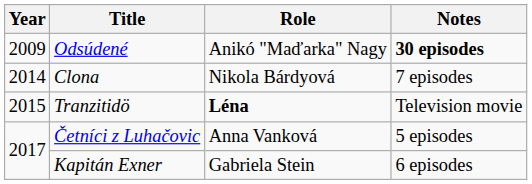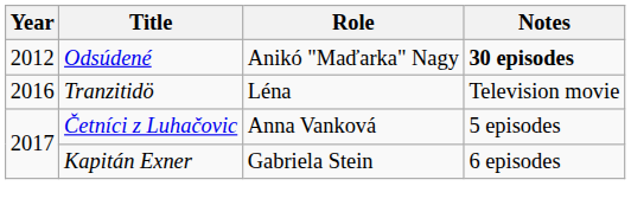 <table class="wikitable sortable">
 <tr>
 <th>Year</th>
 <th>Title</th>
 <th>Role</th>
 <th class="unsortable">Notes</th>
 </tr>
 <tr>
-<td>2009</td>
+<td>2012</td>
 <td><em><a href='#'>Odsúdené</a></em></td>
 <td>Anikó "Maďarka" Nagy</td>
 <td><strong>30 episodes</strong></td>
 </tr>
 <tr>
-<td>2014</td>
-<td><em>Clona</em></td>
-<td>Nikola Bárdyová</td>
-<td>7 episodes</td>
-</tr>
-<tr>
-<td>2015</td>
+<td>2016</td>
 <td><em>Tranzitidö</em></td>
-<td><strong>Léna</strong></td>
+<td>Léna</td>
 <td>Television movie</td>
 </tr>
 <tr>
 <td rowspan=2>2017</td>
 <td><em><a href='#'>Četníci z Luhačovic</a></em></td>
 <td>Anna Vanková</td>
 <td>5 episodes</td>
 </tr>
 <tr>
 <td><em>Kapitán Exner</em></td>
 <td>Gabriela Stein</td>
 <td>6 episodes</td>
 </tr>
 </table>
